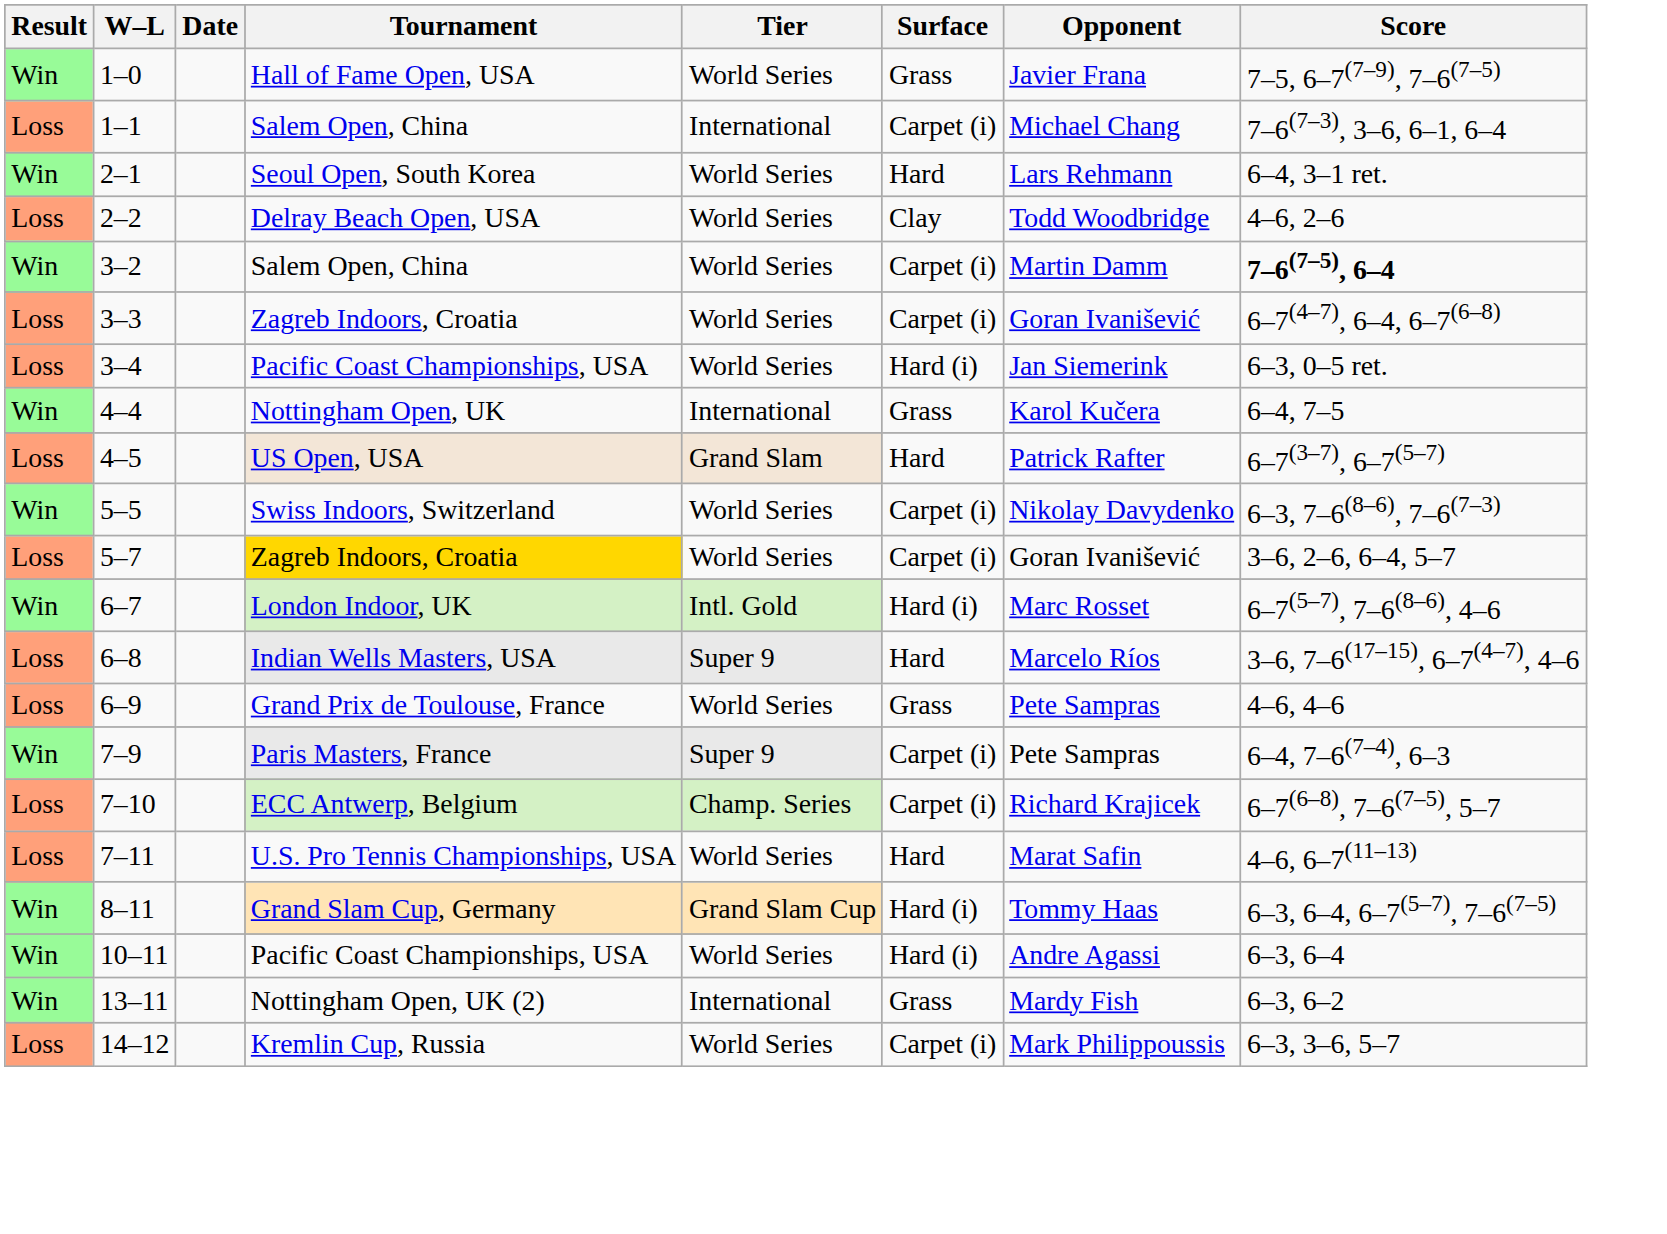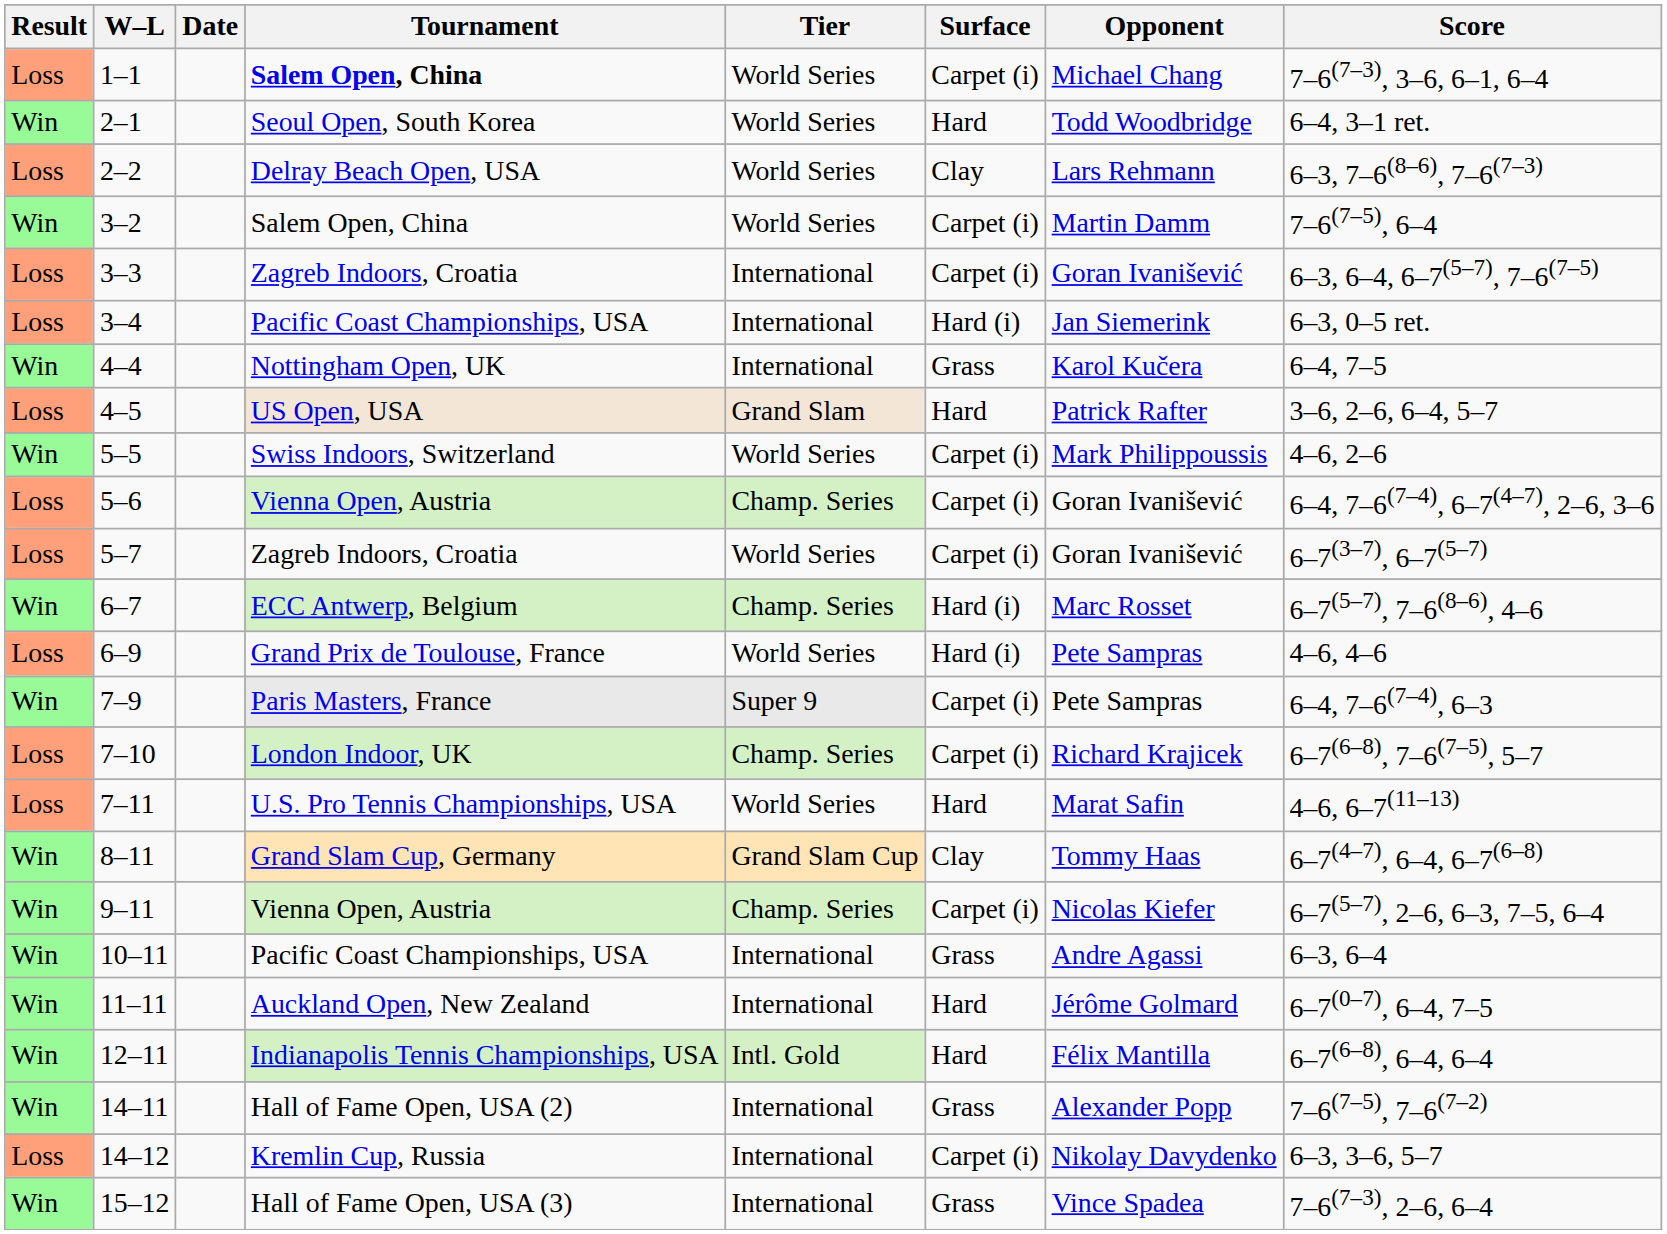 <table class="sortable wikitable">
 <tr>
 <th>Result</th>
 <th class="unsortable">W–L</th>
 <th>Date</th>
 <th>Tournament</th>
 <th>Tier</th>
 <th>Surface</th>
 <th>Opponent</th>
 <th class="unsortable">Score</th>
 </tr>
 <tr>
-<td style="background:#98fb98;">Win</td>
-<td>1–0</td>
-<td></td>
-<td><a href='#'>Hall of Fame Open</a>, USA</td>
-<td>World Series</td>
-<td>Grass</td>
-<td> <a href='#'>Javier Frana</a></td>
-<td>7–5, 6–7<sup>(7–9)</sup>, 7–6<sup>(7–5)</sup></td>
-</tr>
-<tr>
 <td style="background:#ffa07a;">Loss</td>
 <td>1–1</td>
 <td><a href='#'></a></td>
-<td><a href='#'>Salem Open</a>, China</td>
-<td>International</td>
+<td><strong><a href='#'>Salem Open</a>, China</strong></td>
+<td>World Series</td>
 <td>Carpet (i)</td>
 <td> <a href='#'>Michael Chang</a></td>
 <td>7–6<sup>(7–3)</sup>, 3–6, 6–1, 6–4</td>
 </tr>
 <tr>
 <td style="background:#98fb98;">Win</td>
 <td>2–1</td>
 <td><a href='#'></a></td>
 <td><a href='#'>Seoul Open</a>, South Korea</td>
 <td>World Series</td>
 <td>Hard</td>
-<td> <a href='#'>Lars Rehmann</a></td>
+<td> <a href='#'>Todd Woodbridge</a></td>
 <td>6–4, 3–1 ret.</td>
 </tr>
 <tr>
 <td style="background:#ffa07a;">Loss</td>
 <td>2–2</td>
 <td><a href='#'></a></td>
 <td><a href='#'>Delray Beach Open</a>, USA</td>
 <td>World Series</td>
 <td>Clay</td>
-<td> <a href='#'>Todd Woodbridge</a></td>
-<td>4–6, 2–6</td>
+<td> <a href='#'>Lars Rehmann</a></td>
+<td>6–3, 7–6<sup>(8–6)</sup>, 7–6<sup>(7–3)</sup></td>
 </tr>
 <tr>
 <td style="background:#98fb98;">Win</td>
 <td>3–2</td>
 <td><a href='#'></a></td>
 <td>Salem Open, China</td>
 <td>World Series</td>
 <td>Carpet (i)</td>
 <td> <a href='#'>Martin Damm</a></td>
-<td><strong>7–6<sup>(7–5)</sup>, 6–4</strong></td>
+<td>7–6<sup>(7–5)</sup>, 6–4</td>
 </tr>
 <tr>
 <td style="background:#ffa07a;">Loss</td>
 <td>3–3</td>
 <td><a href='#'></a></td>
 <td><a href='#'>Zagreb Indoors</a>, Croatia</td>
-<td>World Series</td>
+<td>International</td>
 <td>Carpet (i)</td>
 <td> <a href='#'>Goran Ivanišević</a></td>
-<td>6–7<sup>(4–7)</sup>, 6–4, 6–7<sup>(6–8)</sup></td>
+<td>6–3, 6–4, 6–7<sup>(5–7)</sup>, 7–6<sup>(7–5)</sup></td>
 </tr>
 <tr>
 <td style="background:#ffa07a;">Loss</td>
 <td>3–4</td>
 <td><a href='#'></a></td>
 <td><a href='#'>Pacific Coast Championships</a>, USA</td>
-<td>World Series</td>
+<td>International</td>
 <td>Hard (i)</td>
 <td> <a href='#'>Jan Siemerink</a></td>
 <td>6–3, 0–5 ret.</td>
 </tr>
 <tr>
 <td style="background:#98fb98;">Win</td>
 <td>4–4</td>
 <td><a href='#'></a></td>
 <td><a href='#'>Nottingham Open</a>, UK</td>
 <td>International</td>
 <td>Grass</td>
 <td> <a href='#'>Karol Kučera</a></td>
 <td>6–4, 7–5</td>
 </tr>
 <tr>
 <td style="background:#ffa07a;">Loss</td>
 <td>4–5</td>
 <td><a href='#'></a></td>
 <td style="background:#F3E6D7;"><a href='#'>US Open</a>, USA</td>
 <td style="background:#F3E6D7;">Grand Slam</td>
 <td>Hard</td>
 <td> <a href='#'>Patrick Rafter</a></td>
-<td>6–7<sup>(3–7)</sup>, 6–7<sup>(5–7)</sup></td>
+<td>3–6, 2–6, 6–4, 5–7</td>
 </tr>
 <tr>
 <td style="background:#98fb98;">Win</td>
 <td>5–5</td>
 <td></td>
 <td><a href='#'>Swiss Indoors</a>, Switzerland</td>
 <td>World Series</td>
 <td>Carpet (i)</td>
-<td> <a href='#'>Nikolay Davydenko</a></td>
-<td>6–3, 7–6<sup>(8–6)</sup>, 7–6<sup>(7–3)</sup></td>
+<td> <a href='#'>Mark Philippoussis</a></td>
+<td>4–6, 2–6</td>
+</tr>
+<tr>
+<td style="background:#ffa07a;">Loss</td>
+<td>5–6</td>
+<td><a href='#'></a></td>
+<td style="background:#D4F1C5;"><a href='#'>Vienna Open</a>, Austria</td>
+<td style="background:#D4F1C5;">Champ. Series</td>
+<td>Carpet (i)</td>
+<td> Goran Ivanišević</td>
+<td>6–4, 7–6<sup>(7–4)</sup>, 6–7<sup>(4–7)</sup>, 2–6, 3–6</td>
 </tr>
 <tr>
 <td style="background:#ffa07a;">Loss</td>
 <td>5–7</td>
 <td><a href='#'></a></td>
-<td style="background: gold;">Zagreb Indoors, Croatia</td>
+<td>Zagreb Indoors, Croatia</td>
 <td>World Series</td>
 <td>Carpet (i)</td>
 <td> Goran Ivanišević</td>
-<td>3–6, 2–6, 6–4, 5–7</td>
+<td>6–7<sup>(3–7)</sup>, 6–7<sup>(5–7)</sup></td>
 </tr>
 <tr>
 <td style="background:#98fb98;">Win</td>
 <td>6–7</td>
 <td><a href='#'></a></td>
-<td style="background:#D4F1C5;"><a href='#'>London Indoor</a>, UK</td>
-<td style="background:#D4F1C5;">Intl. Gold</td>
+<td style="background:#D4F1C5;"><a href='#'>ECC Antwerp</a>, Belgium</td>
+<td style="background:#D4F1C5;">Champ. Series</td>
 <td>Hard (i)</td>
 <td> <a href='#'>Marc Rosset</a></td>
 <td>6–7<sup>(5–7)</sup>, 7–6<sup>(8–6)</sup>, 4–6</td>
-</tr>
-<tr>
-<td style="background:#ffa07a;">Loss</td>
-<td>6–8</td>
-<td><a href='#'></a></td>
-<td style="background:#E9E9E9;"><a href='#'>Indian Wells Masters</a>, USA</td>
-<td style="background:#E9E9E9;">Super 9</td>
-<td>Hard</td>
-<td> <a href='#'>Marcelo Ríos</a></td>
-<td>3–6, 7–6<sup>(17–15)</sup>, 6–7<sup>(4–7)</sup>, 4–6</td>
 </tr>
 <tr>
 <td style="background:#ffa07a;">Loss</td>
 <td>6–9</td>
 <td><a href='#'></a></td>
 <td><a href='#'>Grand Prix de Toulouse</a>, France</td>
 <td>World Series</td>
-<td>Grass</td>
+<td>Hard (i)</td>
 <td> <a href='#'>Pete Sampras</a></td>
 <td>4–6, 4–6</td>
 </tr>
 <tr>
 <td style="background:#98fb98;">Win</td>
 <td>7–9</td>
 <td><a href='#'></a></td>
 <td style="background:#E9E9E9;"><a href='#'>Paris Masters</a>, France</td>
 <td style="background:#E9E9E9;">Super 9</td>
 <td>Carpet (i)</td>
 <td> Pete Sampras</td>
 <td>6–4, 7–6<sup>(7–4)</sup>, 6–3</td>
 </tr>
 <tr>
 <td style="background:#ffa07a;">Loss</td>
 <td>7–10</td>
 <td><a href='#'></a></td>
-<td style="background:#D4F1C5;"><a href='#'>ECC Antwerp</a>, Belgium</td>
+<td style="background:#D4F1C5;"><a href='#'>London Indoor</a>, UK</td>
 <td style="background:#D4F1C5;">Champ. Series</td>
 <td>Carpet (i)</td>
 <td> <a href='#'>Richard Krajicek</a></td>
 <td>6–7<sup>(6–8)</sup>, 7–6<sup>(7–5)</sup>, 5–7</td>
 </tr>
 <tr>
 <td style="background:#ffa07a;">Loss</td>
 <td>7–11</td>
 <td></td>
 <td><a href='#'>U.S. Pro Tennis Championships</a>, USA</td>
 <td>World Series</td>
 <td>Hard</td>
 <td> <a href='#'>Marat Safin</a></td>
 <td>4–6, 6–7<sup>(11–13)</sup></td>
 </tr>
 <tr>
 <td style="background:#98fb98;">Win</td>
 <td>8–11</td>
 <td><a href='#'></a></td>
 <td style="background:moccasin;"><a href='#'>Grand Slam Cup</a>, Germany</td>
 <td style="background:moccasin;">Grand Slam Cup</td>
-<td>Hard (i)</td>
+<td>Clay</td>
 <td> <a href='#'>Tommy Haas</a></td>
-<td>6–3, 6–4, 6–7<sup>(5–7)</sup>, 7–6<sup>(7–5)</sup></td>
+<td>6–7<sup>(4–7)</sup>, 6–4, 6–7<sup>(6–8)</sup></td>
+</tr>
+<tr>
+<td style="background:#98fb98;">Win</td>
+<td>9–11</td>
+<td><a href='#'></a></td>
+<td style="background:#D4F1C5;">Vienna Open, Austria</td>
+<td style="background:#D4F1C5;">Champ. Series</td>
+<td>Carpet (i)</td>
+<td> <a href='#'>Nicolas Kiefer</a></td>
+<td>6–7<sup>(5–7)</sup>, 2–6, 6–3, 7–5, 6–4</td>
 </tr>
 <tr>
 <td style="background:#98fb98;">Win</td>
 <td>10–11</td>
 <td><a href='#'></a></td>
 <td>Pacific Coast Championships, USA</td>
-<td>World Series</td>
-<td>Hard (i)</td>
+<td>International</td>
+<td>Grass</td>
 <td> <a href='#'>Andre Agassi</a></td>
 <td>6–3, 6–4</td>
 </tr>
 <tr>
 <td style="background:#98fb98;">Win</td>
-<td>13–11</td>
+<td>11–11</td>
 <td><a href='#'></a></td>
-<td>Nottingham Open, UK (2)</td>
+<td><a href='#'>Auckland Open</a>, New Zealand</td>
+<td>International</td>
+<td>Hard</td>
+<td> <a href='#'>Jérôme Golmard</a></td>
+<td>6–7<sup>(0–7)</sup>, 6–4, 7–5</td>
+</tr>
+<tr>
+<td style="background:#98fb98;">Win</td>
+<td>12–11</td>
+<td><a href='#'></a></td>
+<td style="background:#D4F1C5;"><a href='#'>Indianapolis Tennis Championships</a>, USA</td>
+<td style="background:#D4F1C5;">Intl. Gold</td>
+<td>Hard</td>
+<td> <a href='#'>Félix Mantilla</a></td>
+<td>6–7<sup>(6–8)</sup>, 6–4, 6–4</td>
+</tr>
+<tr>
+<td style="background:#98fb98;">Win</td>
+<td>14–11</td>
+<td><a href='#'></a></td>
+<td>Hall of Fame Open, USA (2)</td>
 <td>International</td>
 <td>Grass</td>
-<td> <a href='#'>Mardy Fish</a></td>
-<td>6–3, 6–2</td>
+<td> <a href='#'>Alexander Popp</a></td>
+<td>7–6<sup>(7–5)</sup>, 7–6<sup>(7–2)</sup></td>
 </tr>
 <tr>
 <td style="background:#ffa07a;">Loss</td>
 <td>14–12</td>
 <td><a href='#'></a></td>
 <td><a href='#'>Kremlin Cup</a>, Russia</td>
-<td>World Series</td>
+<td>International</td>
 <td>Carpet (i)</td>
-<td> <a href='#'>Mark Philippoussis</a></td>
+<td> <a href='#'>Nikolay Davydenko</a></td>
 <td>6–3, 3–6, 5–7</td>
 </tr>
+<tr>
+<td style="background:#98fb98;">Win</td>
+<td>15–12</td>
+<td><a href='#'></a></td>
+<td>Hall of Fame Open, USA (3)</td>
+<td>International</td>
+<td>Grass</td>
+<td> <a href='#'>Vince Spadea</a></td>
+<td>7–6<sup>(7–3)</sup>, 2–6, 6–4</td>
+</tr>
 </table>
